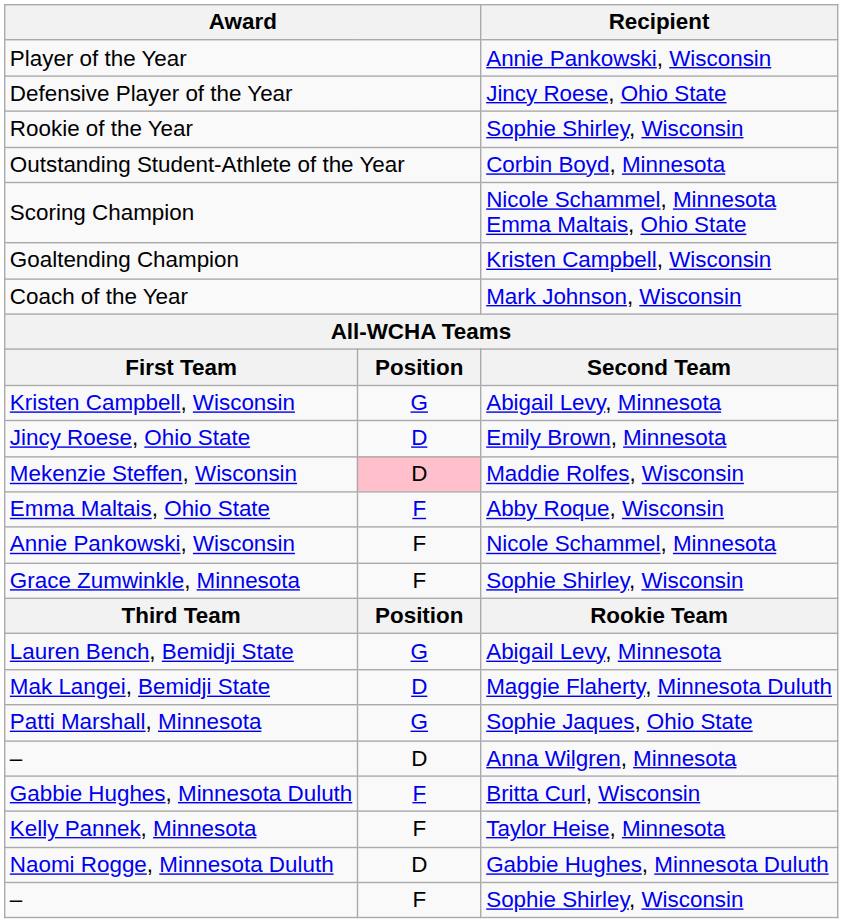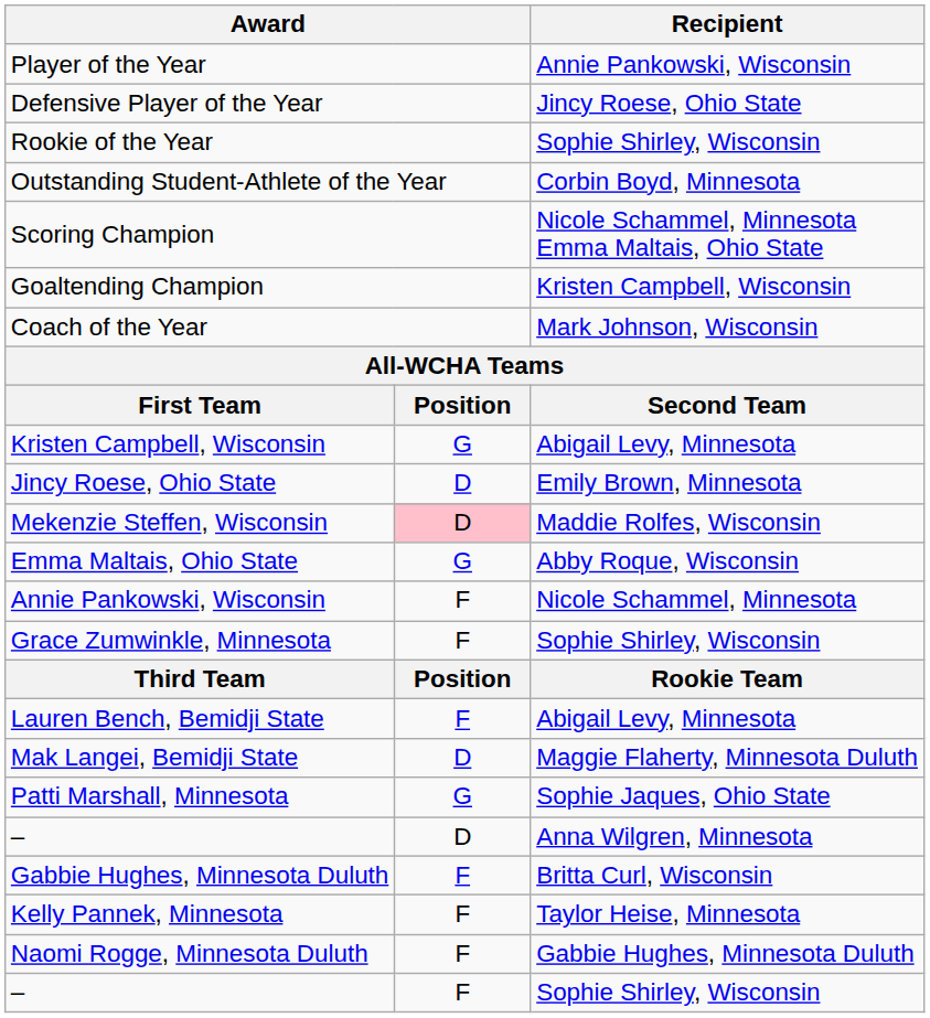 <table class="wikitable">
 <tr>
 <th colspan=2>Award</th>
 <th>Recipient</th>
 </tr>
 <tr>
 <td colspan=2>Player of the Year</td>
 <td><a href='#'>Annie Pankowski</a>, <a href='#'>Wisconsin</a></td>
 </tr>
 <tr>
 <td colspan=2>Defensive Player of the Year</td>
 <td><a href='#'>Jincy Roese</a>, <a href='#'>Ohio State</a></td>
 </tr>
 <tr>
 <td colspan=2>Rookie of the Year</td>
 <td><a href='#'>Sophie Shirley</a>, <a href='#'>Wisconsin</a></td>
 </tr>
 <tr>
 <td colspan=2>Outstanding Student-Athlete of the Year</td>
 <td><a href='#'>Corbin Boyd</a>, <a href='#'>Minnesota</a></td>
 </tr>
 <tr>
 <td colspan=2>Scoring Champion</td>
 <td><a href='#'>Nicole Schammel</a>, <a href='#'>Minnesota</a><br><a href='#'>Emma Maltais</a>, <a href='#'>Ohio State</a></td>
 </tr>
 <tr>
 <td colspan=2>Goaltending Champion</td>
 <td><a href='#'>Kristen Campbell</a>, <a href='#'>Wisconsin</a></td>
 </tr>
 <tr>
 <td colspan=2>Coach of the Year</td>
 <td><a href='#'>Mark Johnson</a>, <a href='#'>Wisconsin</a></td>
 </tr>
 <tr>
 <th colspan=3>All-WCHA Teams</th>
 </tr>
 <tr>
 <th>First Team</th>
 <th>  Position  </th>
 <th>Second Team</th>
 </tr>
 <tr>
 <td><a href='#'>Kristen Campbell</a>, <a href='#'>Wisconsin</a></td>
 <td align=center><a href='#'>G</a></td>
 <td><a href='#'>Abigail Levy</a>, <a href='#'>Minnesota</a></td>
 </tr>
 <tr>
 <td><a href='#'>Jincy Roese</a>, <a href='#'>Ohio State</a></td>
 <td align=center><a href='#'>D</a></td>
 <td><a href='#'>Emily Brown</a>, <a href='#'>Minnesota</a></td>
 </tr>
 <tr>
 <td><a href='#'>Mekenzie Steffen</a>, <a href='#'>Wisconsin</a></td>
 <td align=center style="background: pink;">D</td>
 <td><a href='#'>Maddie Rolfes</a>, <a href='#'>Wisconsin</a></td>
 </tr>
 <tr>
 <td><a href='#'>Emma Maltais</a>, <a href='#'>Ohio State</a></td>
-<td align=center><a href='#'>F</a></td>
+<td align=center><a href='#'>G</a></td>
 <td><a href='#'>Abby Roque</a>, <a href='#'>Wisconsin</a></td>
 </tr>
 <tr>
 <td><a href='#'>Annie Pankowski</a>, <a href='#'>Wisconsin</a></td>
 <td align=center>F</td>
 <td><a href='#'>Nicole Schammel</a>, <a href='#'>Minnesota</a></td>
 </tr>
 <tr>
 <td><a href='#'>Grace Zumwinkle</a>, <a href='#'>Minnesota</a></td>
 <td align=center>F</td>
 <td><a href='#'>Sophie Shirley</a>, <a href='#'>Wisconsin</a></td>
 </tr>
 <tr>
 <th>Third Team</th>
 <th>  Position  </th>
 <th>Rookie Team</th>
 </tr>
 <tr>
 <td><a href='#'>Lauren Bench</a>, <a href='#'>Bemidji State</a></td>
-<td align=center><a href='#'>G</a></td>
+<td align=center><a href='#'>F</a></td>
 <td><a href='#'>Abigail Levy</a>, <a href='#'>Minnesota</a></td>
 </tr>
 <tr>
 <td><a href='#'>Mak Langei</a>, <a href='#'>Bemidji State</a></td>
 <td align=center><a href='#'>D</a></td>
 <td><a href='#'>Maggie Flaherty</a>, <a href='#'>Minnesota Duluth</a></td>
 </tr>
 <tr>
 <td><a href='#'>Patti Marshall</a>, <a href='#'>Minnesota</a></td>
 <td align=center><a href='#'>G</a></td>
 <td><a href='#'>Sophie Jaques</a>, <a href='#'>Ohio State</a></td>
 </tr>
 <tr>
 <td>–</td>
 <td align=center>D</td>
 <td><a href='#'>Anna Wilgren</a>, <a href='#'>Minnesota</a></td>
 </tr>
 <tr>
 <td><a href='#'>Gabbie Hughes</a>, <a href='#'>Minnesota Duluth</a></td>
 <td align=center><a href='#'>F</a></td>
 <td><a href='#'>Britta Curl</a>, <a href='#'>Wisconsin</a></td>
 </tr>
 <tr>
 <td><a href='#'>Kelly Pannek</a>, <a href='#'>Minnesota</a></td>
 <td align=center>F</td>
 <td><a href='#'>Taylor Heise</a>, <a href='#'>Minnesota</a></td>
 </tr>
 <tr>
 <td><a href='#'>Naomi Rogge</a>, <a href='#'>Minnesota Duluth</a></td>
-<td align=center>D</td>
+<td align=center>F</td>
 <td><a href='#'>Gabbie Hughes</a>, <a href='#'>Minnesota Duluth</a></td>
 </tr>
 <tr>
 <td>–</td>
 <td align=center>F</td>
 <td><a href='#'>Sophie Shirley</a>, <a href='#'>Wisconsin</a></td>
 </tr>
 </table>
